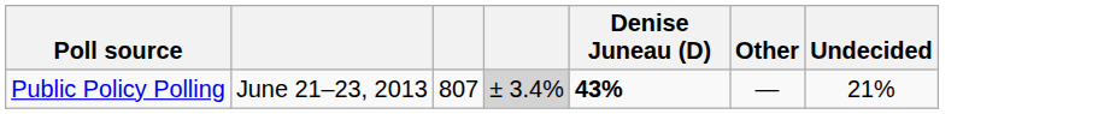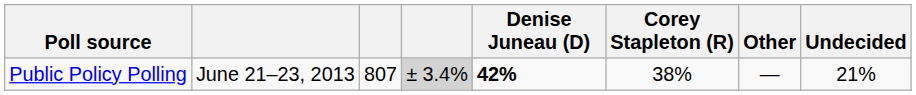 <table class="wikitable">
 <tr valign= bottom>
 <th>Poll source</th>
 <th></th>
 <th></th>
 <th></th>
 <th style="width:100px;">Denise<br>Juneau (D)</th>
+<th style="width:100px;">Corey<br>Stapleton (R)</th>
 <th>Other</th>
 <th>Undecided</th>
 </tr>
 <tr>
 <td><a href='#'>Public Policy Polling</a></td>
 <td align=center>June 21–23, 2013</td>
 <td align=center>807</td>
 <td align=center style="background: lightgrey;">± 3.4%</td>
-<td><strong>43%</strong></td>
+<td><strong>42%</strong></td>
+<td align=center>38%</td>
 <td align=center>—</td>
 <td align=center>21%</td>
 </tr>
 </table>
